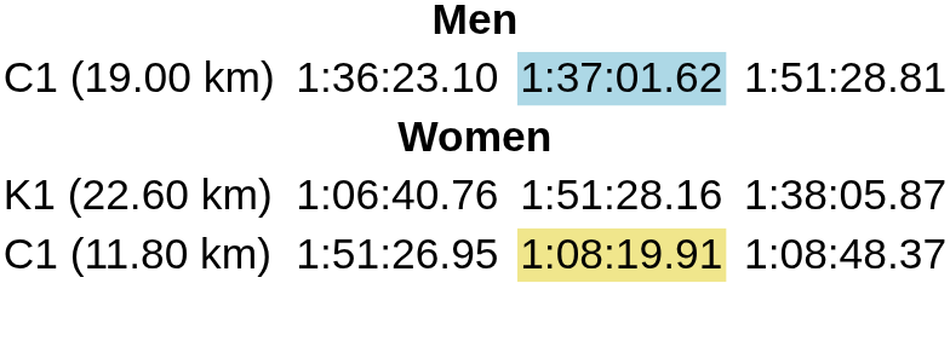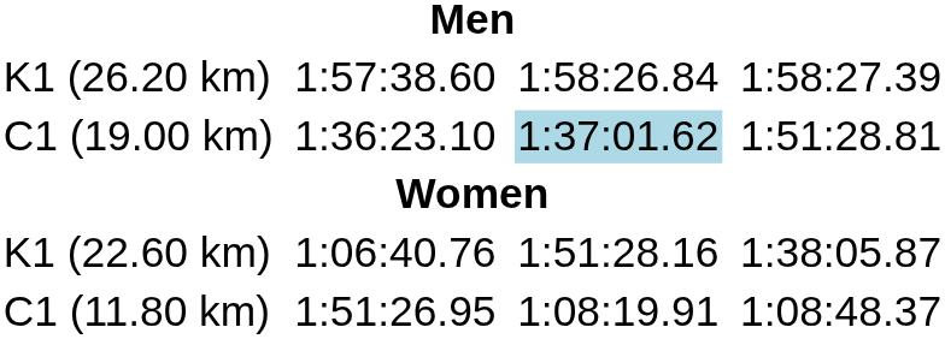 <table>
 <tr>
 <th colspan=7>Men</th>
+</tr>
+<tr>
+<td>K1 (26.20 km)</td>
+<td></td>
+<td>1:57:38.60</td>
+<td></td>
+<td>1:58:26.84</td>
+<td></td>
+<td>1:58:27.39</td>
 </tr>
 <tr>
 <td>C1 (19.00 km)</td>
 <td></td>
 <td>1:36:23.10</td>
 <td></td>
 <td style="background: lightblue;">1:37:01.62</td>
 <td></td>
 <td>1:51:28.81</td>
 </tr>
 <tr>
 <th colspan=7>Women</th>
 </tr>
 <tr>
 <td>K1 (22.60 km)</td>
 <td></td>
 <td>1:06:40.76</td>
 <td></td>
 <td>1:51:28.16</td>
 <td></td>
 <td>1:38:05.87</td>
 </tr>
 <tr>
 <td>C1 (11.80 km)</td>
 <td></td>
 <td>1:51:26.95</td>
 <td></td>
-<td style="background: khaki;">1:08:19.91</td>
+<td>1:08:19.91</td>
 <td></td>
 <td>1:08:48.37</td>
 </tr>
 </table>
